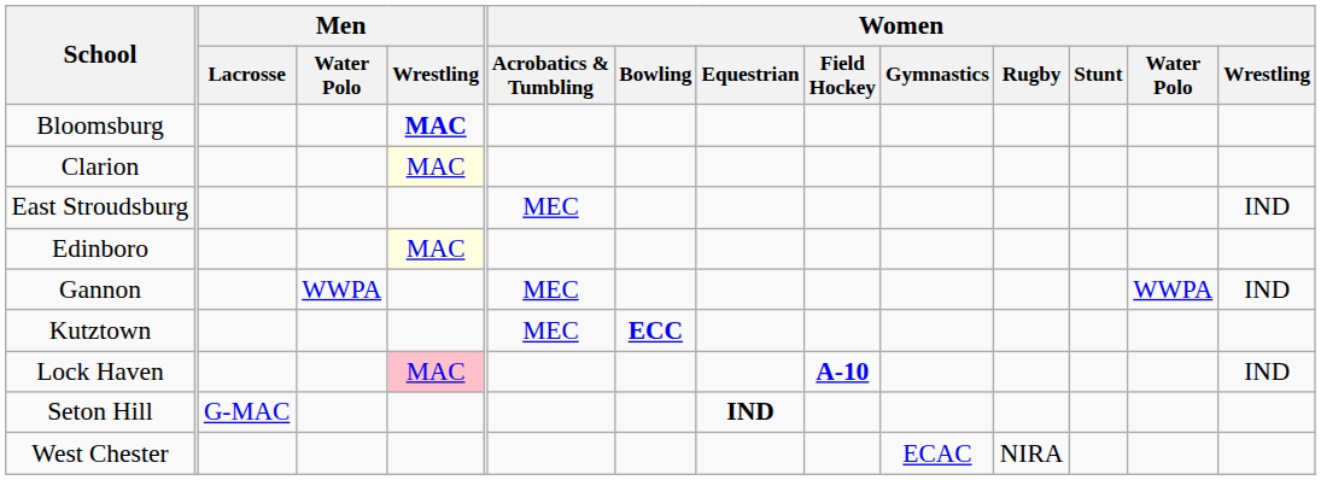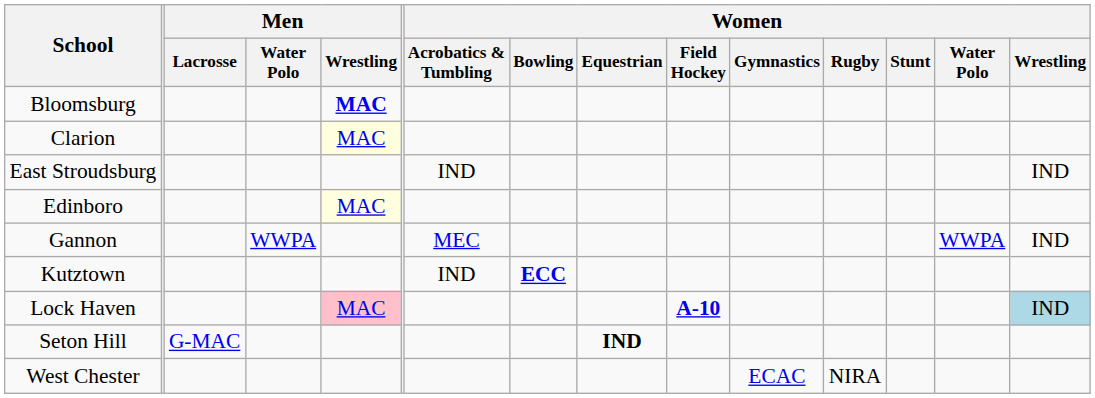 <table class="wikitable" style="text-align:center">
 <tr>
 <th rowspan=2>School</th>
 <th rowspan=13  style="width:1px;; padding:0;"></th>
 <th colspan=3>Men</th>
 <th rowspan=13  style="width:1px;; padding:0;"></th>
 <th colspan=9>Women</th>
 </tr>
 <tr>
 <th style="font-size:80%;">Lacrosse</th>
 <th style="font-size:80%;">Water<br>Polo</th>
 <th style="font-size:80%;">Wrestling</th>
 <th style="font-size:80%;">Acrobatics &<br>Tumbling</th>
 <th style="font-size:80%;">Bowling</th>
 <th style="font-size:80%;">Equestrian</th>
 <th style="font-size:80%;">Field<br>Hockey</th>
 <th style="font-size:80%;">Gymnastics</th>
 <th style="font-size:80%;">Rugby</th>
 <th style="font-size:80%;">Stunt</th>
 <th style="font-size:80%;">Water<br>Polo</th>
 <th style="font-size:80%;">Wrestling</th>
 </tr>
 <tr>
 <td>Bloomsburg</td>
 <td></td>
 <td></td>
 <td><strong><a href='#'>MAC</a></strong></td>
 <td></td>
 <td></td>
 <td></td>
 <td></td>
 <td></td>
 <td></td>
 <td></td>
 <td></td>
 <td></td>
 </tr>
 <tr>
 <td>Clarion</td>
 <td></td>
 <td></td>
 <td style="background: lightyellow;"><a href='#'>MAC</a></td>
 <td></td>
 <td></td>
 <td></td>
 <td></td>
 <td></td>
 <td></td>
 <td></td>
 <td></td>
 <td></td>
 </tr>
 <tr>
 <td>East Stroudsburg</td>
 <td></td>
 <td></td>
 <td></td>
-<td><a href='#'>MEC</a></td>
+<td>IND</td>
 <td></td>
 <td></td>
 <td></td>
 <td></td>
 <td></td>
 <td></td>
 <td></td>
 <td>IND</td>
 </tr>
 <tr>
 <td>Edinboro</td>
 <td></td>
 <td></td>
 <td style="background: lightyellow;"><a href='#'>MAC</a></td>
 <td></td>
 <td></td>
 <td></td>
 <td></td>
 <td></td>
 <td></td>
 <td></td>
 <td></td>
 <td></td>
 </tr>
 <tr>
 <td>Gannon</td>
 <td></td>
 <td><a href='#'>WWPA</a></td>
 <td></td>
 <td><a href='#'>MEC</a></td>
 <td></td>
 <td></td>
 <td></td>
 <td></td>
 <td></td>
 <td></td>
 <td><a href='#'>WWPA</a></td>
 <td>IND</td>
 </tr>
 <tr>
 <td>Kutztown</td>
 <td></td>
 <td></td>
 <td></td>
-<td><a href='#'>MEC</a></td>
+<td>IND</td>
 <td><strong><a href='#'>ECC</a></strong></td>
 <td></td>
 <td></td>
 <td></td>
 <td></td>
 <td></td>
 <td></td>
 <td></td>
 </tr>
 <tr>
 <td>Lock Haven</td>
 <td></td>
 <td></td>
 <td style="background: pink;"><a href='#'>MAC</a></td>
 <td></td>
 <td></td>
 <td></td>
 <td><strong><a href='#'>A-10</a></strong></td>
 <td></td>
 <td></td>
 <td></td>
 <td></td>
-<td>IND</td>
+<td style="background: lightblue;">IND</td>
 </tr>
 <tr>
 <td>Seton Hill</td>
 <td><a href='#'>G-MAC</a></td>
 <td></td>
 <td></td>
 <td></td>
 <td></td>
 <td><strong>IND</strong></td>
 <td></td>
 <td></td>
 <td></td>
 <td></td>
 <td></td>
 <td></td>
 </tr>
 <tr>
 <td>West Chester</td>
 <td></td>
 <td></td>
 <td></td>
 <td></td>
 <td></td>
 <td></td>
 <td></td>
 <td><a href='#'>ECAC</a></td>
 <td>NIRA</td>
 <td></td>
 <td></td>
 <td></td>
 </tr>
 </table>
